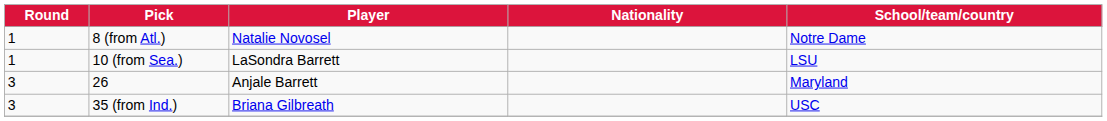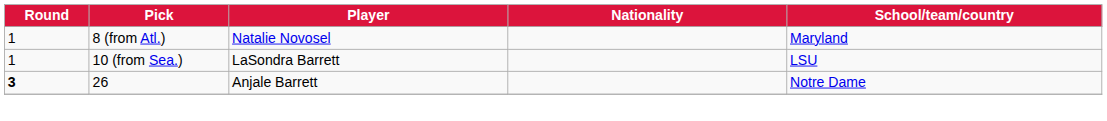 <table class="wikitable">
 <tr>
 <th style="background:#DC143C; color:white;" width="2%">Round</th>
 <th style="background:#DC143C; color:white;" width="5%">Pick</th>
 <th style="background:#DC143C; color:white;" width="10%">Player</th>
 <th style="background:#DC143C; color:white;" width="10%">Nationality</th>
 <th style="background:#DC143C; color:white;" width="10%">School/team/country</th>
 </tr>
 <tr>
 <td>1</td>
 <td>8 (from <a href='#'>Atl.</a>)</td>
 <td><a href='#'>Natalie Novosel</a></td>
 <td></td>
-<td><a href='#'>Notre Dame</a></td>
+<td><a href='#'>Maryland</a></td>
 </tr>
 <tr>
 <td>1</td>
 <td>10 (from <a href='#'>Sea.</a>)</td>
 <td>LaSondra Barrett</td>
 <td></td>
 <td><a href='#'>LSU</a></td>
 </tr>
 <tr>
-<td>3</td>
+<td><strong>3</strong></td>
 <td>26</td>
 <td>Anjale Barrett</td>
 <td></td>
-<td><a href='#'>Maryland</a></td>
-</tr>
-<tr>
-<td>3</td>
-<td>35 (from <a href='#'>Ind.</a>)</td>
-<td><a href='#'>Briana Gilbreath</a></td>
-<td></td>
-<td><a href='#'>USC</a></td>
+<td><a href='#'>Notre Dame</a></td>
 </tr>
 <tr>
 </tr>
 </table>
